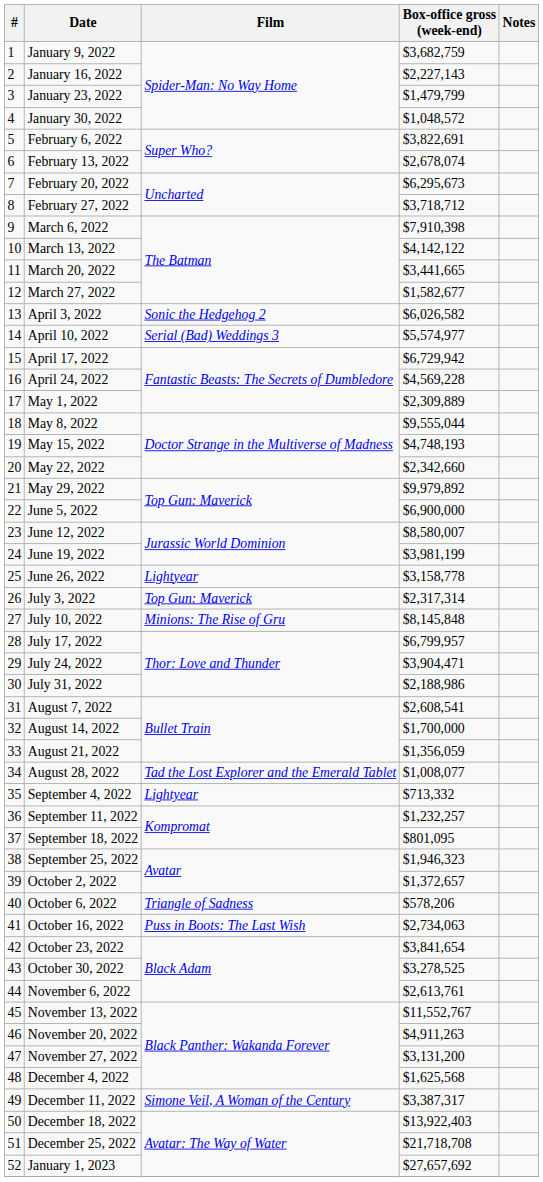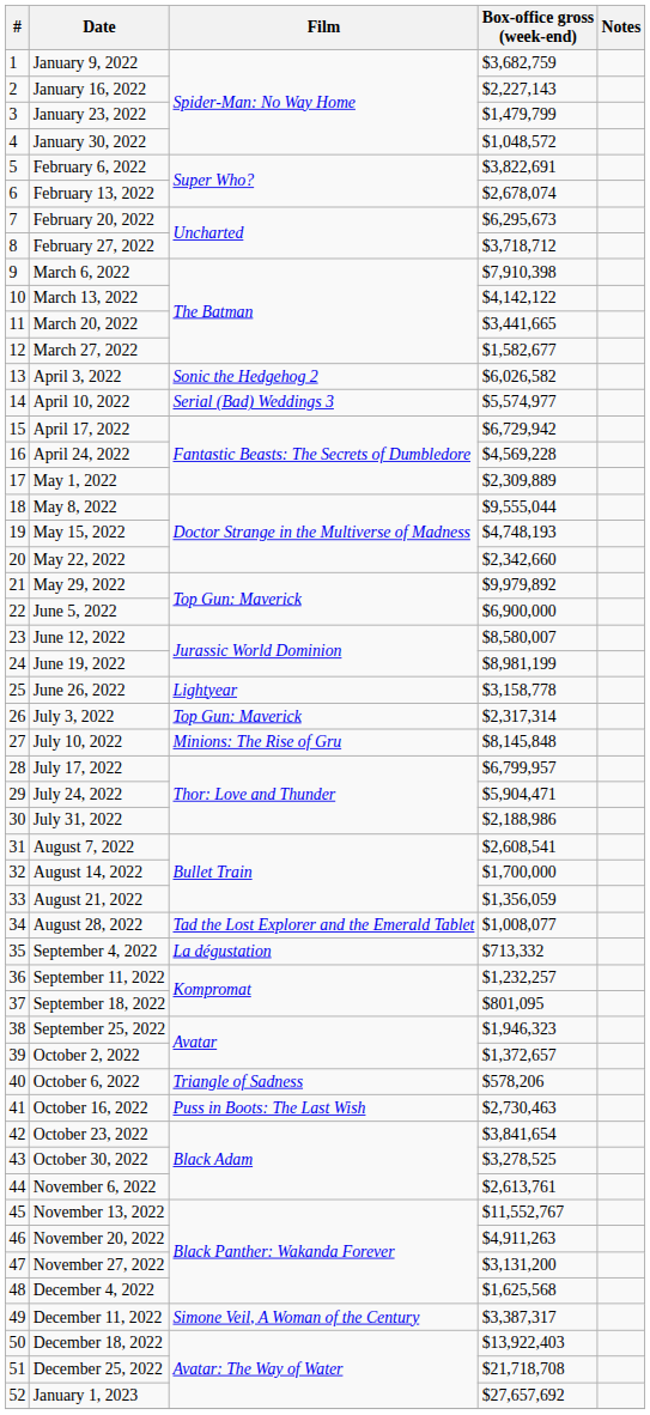 <table class="wikitable sortable">
 <tr>
 <th>#</th>
 <th>Date</th>
 <th>Film</th>
 <th>Box-office gross<br>(week-end)</th>
 <th>Notes</th>
 </tr>
 <tr>
 <td>1</td>
 <td>January 9, 2022</td>
 <td rowspan= "4"><em><a href='#'>Spider-Man: No Way Home</a></em></td>
 <td>$3,682,759</td>
 <td></td>
 </tr>
 <tr>
 <td>2</td>
 <td>January 16, 2022</td>
 <td>$2,227,143</td>
 <td></td>
 </tr>
 <tr>
 <td>3</td>
 <td>January 23, 2022</td>
 <td>$1,479,799</td>
 <td></td>
 </tr>
 <tr>
 <td>4</td>
 <td>January 30, 2022</td>
 <td>$1,048,572</td>
 <td></td>
 </tr>
 <tr>
 <td>5</td>
 <td>February 6, 2022</td>
 <td rowspan="2"><em><a href='#'>Super Who?</a></em></td>
 <td>$3,822,691</td>
 <td></td>
 </tr>
 <tr>
 <td>6</td>
 <td>February 13, 2022</td>
 <td>$2,678,074</td>
 <td></td>
 </tr>
 <tr>
 <td>7</td>
 <td>February 20, 2022</td>
 <td rowspan="2"><em><a href='#'>Uncharted</a></em></td>
 <td>$6,295,673</td>
 <td></td>
 </tr>
 <tr>
 <td>8</td>
 <td>February 27, 2022</td>
 <td>$3,718,712</td>
 <td></td>
 </tr>
 <tr>
 <td>9</td>
 <td>March 6, 2022</td>
 <td rowspan="4"><em><a href='#'>The Batman</a></em></td>
 <td>$7,910,398</td>
 <td></td>
 </tr>
 <tr>
 <td>10</td>
 <td>March 13, 2022</td>
 <td>$4,142,122</td>
 <td></td>
 </tr>
 <tr>
 <td>11</td>
 <td>March 20, 2022</td>
 <td>$3,441,665</td>
 <td></td>
 </tr>
 <tr>
 <td>12</td>
 <td>March 27, 2022</td>
 <td>$1,582,677</td>
 <td></td>
 </tr>
 <tr>
 <td>13</td>
 <td>April 3, 2022</td>
 <td><em><a href='#'>Sonic the Hedgehog 2</a></em></td>
 <td>$6,026,582</td>
 <td></td>
 </tr>
 <tr>
 <td>14</td>
 <td>April 10, 2022</td>
 <td><em><a href='#'>Serial (Bad) Weddings 3</a></em></td>
 <td>$5,574,977</td>
 <td></td>
 </tr>
 <tr>
 <td>15</td>
 <td>April 17, 2022</td>
 <td rowspan="3"><em><a href='#'>Fantastic Beasts: The Secrets of Dumbledore</a></em></td>
 <td>$6,729,942</td>
 <td></td>
 </tr>
 <tr>
 <td>16</td>
 <td>April 24, 2022</td>
 <td>$4,569,228</td>
 <td></td>
 </tr>
 <tr>
 <td>17</td>
 <td>May 1, 2022</td>
 <td>$2,309,889</td>
 <td></td>
 </tr>
 <tr>
 <td>18</td>
 <td>May 8, 2022</td>
 <td rowspan="3"><em><a href='#'>Doctor Strange in the Multiverse of Madness</a></em></td>
 <td>$9,555,044</td>
 <td></td>
 </tr>
 <tr>
 <td>19</td>
 <td>May 15, 2022</td>
 <td>$4,748,193</td>
 <td></td>
 </tr>
 <tr>
 <td>20</td>
 <td>May 22, 2022</td>
 <td>$2,342,660</td>
 <td></td>
 </tr>
 <tr>
 <td>21</td>
 <td>May 29, 2022</td>
 <td rowspan="2"><em><a href='#'>Top Gun: Maverick</a></em></td>
 <td>$9,979,892</td>
 <td></td>
 </tr>
 <tr>
 <td>22</td>
 <td>June 5, 2022</td>
 <td>$6,900,000</td>
 <td></td>
 </tr>
 <tr>
 <td>23</td>
 <td>June 12, 2022</td>
 <td rowspan="2"><em><a href='#'>Jurassic World Dominion</a></em></td>
 <td>$8,580,007</td>
 <td></td>
 </tr>
 <tr>
 <td>24</td>
 <td>June 19, 2022</td>
-<td>$3,981,199</td>
+<td>$8,981,199</td>
 <td></td>
 </tr>
 <tr>
 <td>25</td>
 <td>June 26, 2022</td>
 <td><em><a href='#'> Lightyear</a></em></td>
 <td>$3,158,778</td>
 <td></td>
 </tr>
 <tr>
 <td>26</td>
 <td>July 3, 2022</td>
 <td><em><a href='#'>Top Gun: Maverick</a></em></td>
 <td>$2,317,314</td>
 <td></td>
 </tr>
 <tr>
 <td>27</td>
 <td>July 10, 2022</td>
 <td><em><a href='#'>Minions: The Rise of Gru</a></em></td>
 <td>$8,145,848</td>
 <td></td>
 </tr>
 <tr>
 <td>28</td>
 <td>July 17, 2022</td>
 <td rowspan="3"><em><a href='#'>Thor: Love and Thunder</a></em></td>
 <td>$6,799,957</td>
 <td></td>
 </tr>
 <tr>
 <td>29</td>
 <td>July 24, 2022</td>
-<td>$3,904,471</td>
+<td>$5,904,471</td>
 <td></td>
 </tr>
 <tr>
 <td>30</td>
 <td>July 31, 2022</td>
 <td>$2,188,986</td>
 <td></td>
 </tr>
 <tr>
 <td>31</td>
 <td>August 7, 2022</td>
 <td rowspan="3"><em><a href='#'>Bullet Train</a></em></td>
 <td>$2,608,541</td>
 <td></td>
 </tr>
 <tr>
 <td>32</td>
 <td>August 14, 2022</td>
 <td>$1,700,000</td>
 <td></td>
 </tr>
 <tr>
 <td>33</td>
 <td>August 21, 2022</td>
 <td>$1,356,059</td>
 <td></td>
 </tr>
 <tr>
 <td>34</td>
 <td>August 28, 2022</td>
 <td><em><a href='#'>Tad the Lost Explorer and the Emerald Tablet</a></em></td>
 <td>$1,008,077</td>
 <td></td>
 </tr>
 <tr>
 <td>35</td>
 <td>September 4, 2022</td>
-<td><em><a href='#'> Lightyear</a></em></td>
+<td><em><a href='#'>La dégustation</a></em></td>
 <td>$713,332</td>
 <td></td>
 </tr>
 <tr>
 <td>36</td>
 <td>September 11, 2022</td>
 <td rowspan="2"><em><a href='#'>Kompromat</a></em></td>
 <td>$1,232,257</td>
 <td></td>
 </tr>
 <tr>
 <td>37</td>
 <td>September 18, 2022</td>
 <td>$801,095</td>
 <td></td>
 </tr>
 <tr>
 <td>38</td>
 <td>September 25, 2022</td>
 <td rowspan="2"><em><a href='#'>Avatar</a></em></td>
 <td>$1,946,323</td>
 <td></td>
 </tr>
 <tr>
 <td>39</td>
 <td>October 2, 2022</td>
 <td>$1,372,657</td>
 <td></td>
 </tr>
 <tr>
 <td>40</td>
 <td>October 6, 2022</td>
 <td><em><a href='#'>Triangle of Sadness</a></em></td>
 <td>$578,206</td>
 <td></td>
 </tr>
 <tr>
 <td>41</td>
 <td>October 16, 2022</td>
 <td><em><a href='#'>Puss in Boots: The Last Wish</a></em></td>
-<td>$2,734,063</td>
+<td>$2,730,463</td>
 <td></td>
 </tr>
 <tr>
 <td>42</td>
 <td>October 23, 2022</td>
 <td rowspan="3"><em><a href='#'>Black Adam</a></em></td>
 <td>$3,841,654</td>
 <td></td>
 </tr>
 <tr>
 <td>43</td>
 <td>October 30, 2022</td>
 <td>$3,278,525</td>
 <td></td>
 </tr>
 <tr>
 <td>44</td>
 <td>November 6, 2022</td>
 <td>$2,613,761</td>
 <td></td>
 </tr>
 <tr>
 <td>45</td>
 <td>November 13, 2022</td>
 <td rowspan="4"><em><a href='#'>Black Panther: Wakanda Forever</a></em></td>
 <td>$11,552,767</td>
 <td></td>
 </tr>
 <tr>
 <td>46</td>
 <td>November 20, 2022</td>
 <td>$4,911,263</td>
 <td></td>
 </tr>
 <tr>
 <td>47</td>
 <td>November 27, 2022</td>
 <td>$3,131,200</td>
 <td></td>
 </tr>
 <tr>
 <td>48</td>
 <td>December 4, 2022</td>
 <td>$1,625,568</td>
 <td></td>
 </tr>
 <tr>
 <td>49</td>
 <td>December 11, 2022</td>
 <td><em><a href='#'>Simone Veil, A Woman of the Century</a></em></td>
 <td>$3,387,317</td>
 <td></td>
 </tr>
 <tr>
 <td>50</td>
 <td>December 18, 2022</td>
 <td rowspan="3"><em><a href='#'>Avatar: The Way of Water</a></em></td>
 <td>$13,922,403</td>
 <td></td>
 </tr>
 <tr>
 <td>51</td>
 <td>December 25, 2022</td>
 <td>$21,718,708</td>
 <td></td>
 </tr>
 <tr>
 <td>52</td>
 <td>January 1, 2023</td>
 <td>$27,657,692</td>
 <td></td>
 </tr>
 <tr>
 </tr>
 </table>
